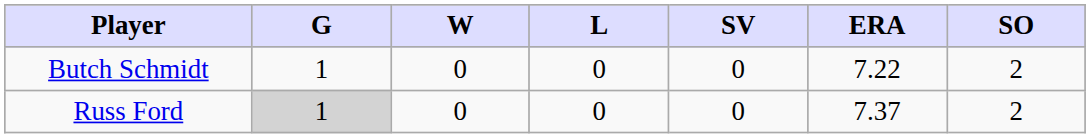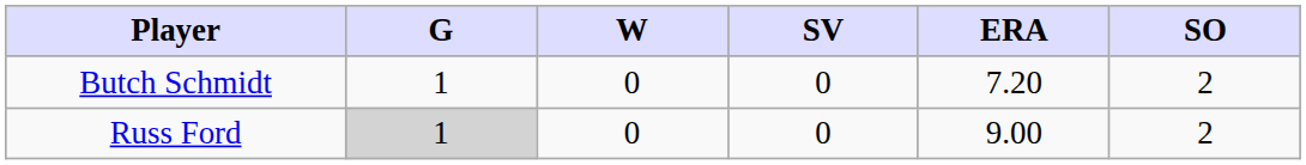 <table class="wikitable sortable">
 <tr>
 <th style="background:#ddf; width:16%;">Player</th>
 <th style="background:#ddf; width:9%;">G</th>
 <th style="background:#ddf; width:9%;">W</th>
-<th style="background:#ddf; width:9%;">L</th>
 <th style="background:#ddf; width:9%;">SV</th>
 <th style="background:#ddf; width:9%;">ERA</th>
 <th style="background:#ddf; width:9%;">SO</th>
 </tr>
 <tr align="center">
 <td><a href='#'>Butch Schmidt</a></td>
 <td>1</td>
 <td>0</td>
 <td>0</td>
-<td>0</td>
-<td>7.22</td>
+<td>7.20</td>
 <td>2</td>
 </tr>
 <tr align="center">
 <td><a href='#'>Russ Ford</a></td>
 <td style="background: lightgrey;">1</td>
 <td>0</td>
 <td>0</td>
-<td>0</td>
-<td>7.37</td>
+<td>9.00</td>
 <td>2</td>
 </tr>
 </table>
